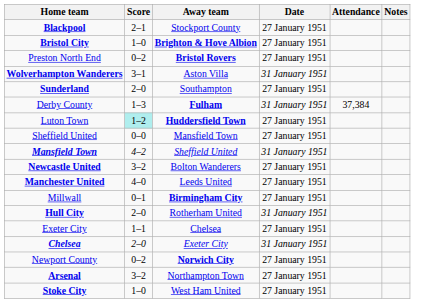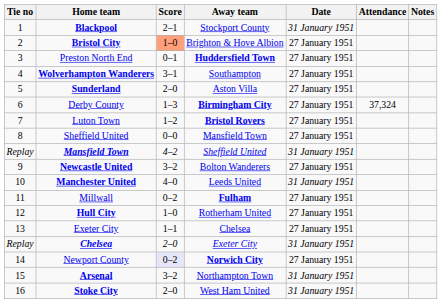 <table class="wikitable" style="text-align: center">
 <tr>
+<th>Tie no</th>
 <th>Home team</th>
 <th>Score</th>
 <th>Away team</th>
 <th>Date</th>
 <th>Attendance</th>
 <th>Notes</th>
 </tr>
 <tr>
+<td>1</td>
 <td><strong><a href='#'>Blackpool</a></strong></td>
 <td>2–1</td>
 <td><a href='#'>Stockport County</a></td>
+<td><em>31 January 1951</em></td>
+<td></td>
+<td></td>
+</tr>
+<tr>
+<td>2</td>
+<td><strong><a href='#'>Bristol City</a></strong></td>
+<td style="background: lightsalmon;">1–0</td>
+<td><a href='#'>Brighton & Hove Albion</a></td>
 <td>27 January 1951</td>
 <td></td>
 <td></td>
 </tr>
 <tr>
-<td><strong><a href='#'>Bristol City</a></strong></td>
-<td>1–0</td>
-<td><strong><a href='#'>Brighton & Hove Albion</a></strong></td>
+<td>3</td>
+<td><a href='#'>Preston North End</a></td>
+<td>0–1</td>
+<td><strong><a href='#'>Huddersfield Town</a></strong></td>
 <td>27 January 1951</td>
 <td></td>
 <td></td>
 </tr>
 <tr>
-<td><a href='#'>Preston North End</a></td>
-<td>0–2</td>
+<td>4</td>
+<td><strong><a href='#'>Wolverhampton Wanderers</a></strong></td>
+<td>3–1</td>
+<td><a href='#'>Southampton</a></td>
+<td>27 January 1951</td>
+<td></td>
+<td></td>
+</tr>
+<tr>
+<td>5</td>
+<td><strong><a href='#'>Sunderland</a></strong></td>
+<td>2–0</td>
+<td><a href='#'>Aston Villa</a></td>
+<td>27 January 1951</td>
+<td></td>
+<td></td>
+</tr>
+<tr>
+<td>6</td>
+<td><a href='#'>Derby County</a></td>
+<td>1–3</td>
+<td><strong><a href='#'>Birmingham City</a></strong></td>
+<td>27 January 1951</td>
+<td>37,324</td>
+<td></td>
+</tr>
+<tr>
+<td>7</td>
+<td><a href='#'>Luton Town</a></td>
+<td>1–2</td>
 <td><strong><a href='#'>Bristol Rovers</a></strong></td>
 <td>27 January 1951</td>
 <td></td>
 <td></td>
 </tr>
 <tr>
-<td><strong><a href='#'>Wolverhampton Wanderers</a></strong></td>
-<td>3–1</td>
-<td><a href='#'>Aston Villa</a></td>
-<td><em>31 January 1951</em></td>
-<td></td>
-<td></td>
-</tr>
-<tr>
-<td><strong><a href='#'>Sunderland</a></strong></td>
-<td>2–0</td>
-<td><a href='#'>Southampton</a></td>
-<td>27 January 1951</td>
-<td></td>
-<td></td>
-</tr>
-<tr>
-<td><a href='#'>Derby County</a></td>
-<td>1–3</td>
-<td><strong><a href='#'>Fulham</a></strong></td>
-<td><em>31 January 1951</em></td>
-<td>37,384</td>
-<td></td>
-</tr>
-<tr>
-<td><a href='#'>Luton Town</a></td>
-<td style="background: paleturquoise;">1–2</td>
-<td><strong><a href='#'>Huddersfield Town</a></strong></td>
-<td>27 January 1951</td>
-<td></td>
-<td></td>
-</tr>
-<tr>
+<td>8</td>
 <td><a href='#'>Sheffield United</a></td>
 <td>0–0</td>
 <td><a href='#'>Mansfield Town</a></td>
 <td>27 January 1951</td>
 <td></td>
 <td></td>
 </tr>
 <tr>
+<td><em>Replay</em></td>
 <td><strong><em><a href='#'>Mansfield Town</a></em></strong></td>
 <td><em>4–2</em></td>
 <td><em><a href='#'>Sheffield United</a></em></td>
 <td><em>31 January 1951</em></td>
 <td><em> </em></td>
 <td></td>
 </tr>
 <tr>
+<td>9</td>
 <td><strong><a href='#'>Newcastle United</a></strong></td>
 <td>3–2</td>
 <td><a href='#'>Bolton Wanderers</a></td>
 <td>27 January 1951</td>
 <td></td>
 <td></td>
 </tr>
 <tr>
+<td>10</td>
 <td><strong><a href='#'>Manchester United</a></strong></td>
 <td>4–0</td>
 <td><a href='#'>Leeds United</a></td>
+<td><em>31 January 1951</em></td>
+<td></td>
+<td></td>
+</tr>
+<tr>
+<td>11</td>
+<td><a href='#'>Millwall</a></td>
+<td>0–2</td>
+<td><strong><a href='#'>Fulham</a></strong></td>
 <td>27 January 1951</td>
 <td></td>
 <td></td>
 </tr>
 <tr>
-<td><a href='#'>Millwall</a></td>
-<td>0–1</td>
-<td><strong><a href='#'>Birmingham City</a></strong></td>
+<td>12</td>
+<td><strong><a href='#'>Hull City</a></strong></td>
+<td>1–0</td>
+<td><a href='#'>Rotherham United</a></td>
 <td>27 January 1951</td>
 <td></td>
 <td></td>
 </tr>
 <tr>
-<td><strong><a href='#'>Hull City</a></strong></td>
-<td>2–0</td>
-<td><a href='#'>Rotherham United</a></td>
-<td><em>31 January 1951</em></td>
-<td></td>
-<td></td>
-</tr>
-<tr>
+<td>13</td>
 <td><a href='#'>Exeter City</a></td>
 <td>1–1</td>
 <td><a href='#'>Chelsea</a></td>
 <td>27 January 1951</td>
 <td></td>
 <td></td>
 </tr>
 <tr>
+<td><em>Replay</em></td>
 <td><strong><em><a href='#'>Chelsea</a></em></strong></td>
 <td><em>2–0</em></td>
 <td><em><a href='#'>Exeter City</a></em></td>
 <td><em>31 January 1951</em></td>
 <td><em> </em></td>
 <td></td>
 </tr>
 <tr>
+<td>14</td>
 <td><a href='#'>Newport County</a></td>
-<td>0–2</td>
+<td style="background: lavender;">0–2</td>
 <td><strong><a href='#'>Norwich City</a></strong></td>
 <td>27 January 1951</td>
 <td></td>
 <td></td>
 </tr>
 <tr>
+<td>15</td>
 <td><strong><a href='#'>Arsenal</a></strong></td>
 <td>3–2</td>
 <td><a href='#'>Northampton Town</a></td>
-<td>27 January 1951</td>
+<td><em>31 January 1951</em></td>
 <td></td>
 <td></td>
 </tr>
 <tr>
+<td>16</td>
 <td><strong><a href='#'>Stoke City</a></strong></td>
-<td>1–0</td>
+<td>2–0</td>
 <td><a href='#'>West Ham United</a></td>
-<td>27 January 1951</td>
+<td><em>31 January 1951</em></td>
 <td></td>
 <td></td>
 </tr>
 </table>
